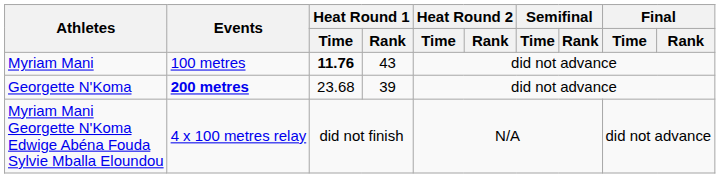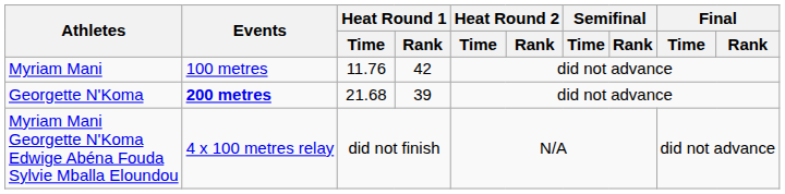 <table class=wikitable style=font-size:90%>
 <tr>
 <th rowspan=2>Athletes</th>
 <th rowspan=2>Events</th>
 <th colspan=2>Heat Round 1</th>
 <th colspan=2>Heat Round 2</th>
 <th colspan=2>Semifinal</th>
 <th colspan=2>Final</th>
 </tr>
 <tr>
 <th>Time</th>
 <th>Rank</th>
 <th>Time</th>
 <th>Rank</th>
 <th>Time</th>
 <th>Rank</th>
 <th>Time</th>
 <th>Rank</th>
 </tr>
 <tr>
 <td><a href='#'>Myriam Mani</a></td>
 <td><a href='#'>100 metres</a></td>
-<td align=center><strong>11.76</strong></td>
-<td align=center>43</td>
+<td align=center>11.76</td>
+<td align=center>42</td>
 <td align=center colspan=6>did not advance</td>
 </tr>
 <tr>
 <td><a href='#'>Georgette N'Koma</a></td>
 <td><strong><a href='#'>200 metres</a></strong></td>
-<td align=center>23.68</td>
+<td align=center>21.68</td>
 <td align=center>39</td>
 <td align=center colspan=6>did not advance</td>
 </tr>
 <tr>
 <td><a href='#'>Myriam Mani</a><br><a href='#'>Georgette N'Koma</a><br><a href='#'>Edwige Abéna Fouda</a><br><a href='#'>Sylvie Mballa Eloundou</a></td>
 <td><a href='#'>4 x 100 metres relay</a></td>
 <td align=center colspan=2>did not finish</td>
 <td align=center colspan=4>N/A</td>
 <td align=center colspan=2>did not advance</td>
 </tr>
 </table>
